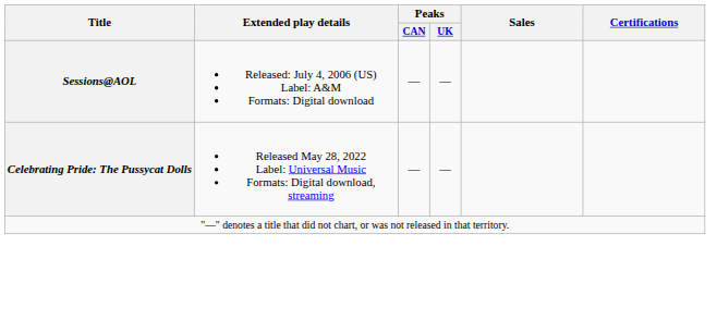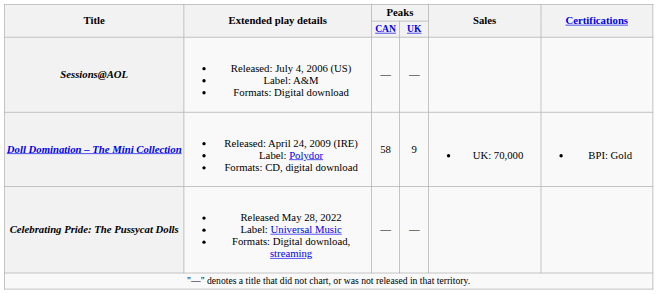 <table class="wikitable plainrowheaders" style="text-align:center;">
 <tr>
 <th scope="col" rowspan="2">Title</th>
 <th scope="col" rowspan="2" style="width:17em;">Extended play details</th>
 <th scope="col" colspan="2">Peaks</th>
 <th scope="col" rowspan="2" style="width:10em;">Sales</th>
 <th scope="col" rowspan="2" style="width:10em;"><a href='#'>Certifications</a></th>
 </tr>
 <tr>
 <th scope="col" style="width:2.5em; font-size:90%;"><a href='#'>CAN</a><br></th>
 <th scope="col" style="width:2.5em; font-size:90%;"><a href='#'>UK</a><br></th>
 </tr>
 <tr>
 <th scope="row"><em>Sessions@AOL</em></th>
 <td><br><ul><li>Released: July 4, 2006 <span>(US)</span></li><li>Label: A&M</li><li>Formats: Digital download</li></ul></td>
 <td>—</td>
 <td>—</td>
 <td></td>
 <td></td>
 </tr>
 <tr>
+<th scope="row"><em><a href='#'>Doll Domination – The Mini Collection</a></em></th>
+<td><br><ul><li>Released: April 24, 2009 <span>(IRE)</span></li><li>Label: <a href='#'>Polydor</a></li><li>Formats: CD, digital download</li></ul></td>
+<td>58</td>
+<td>9</td>
+<td><br><ul><li>UK: 70,000</li></ul></td>
+<td><br><ul><li>BPI: Gold</li></ul></td>
+</tr>
+<tr>
 <th scope="row"><em>Celebrating Pride: The Pussycat Dolls</em></th>
 <td><br><ul><li>Released May 28, 2022</li><li>Label: <a href='#'>Universal Music</a></li><li>Formats: Digital download, <a href='#'>streaming</a></li></ul></td>
 <td>—</td>
 <td>—</td>
 <td></td>
 <td></td>
 </tr>
 <tr>
 <td colspan="6" style="font-size:90%">"—" denotes a title that did not chart, or was not released in that territory.</td>
 </tr>
 </table>
